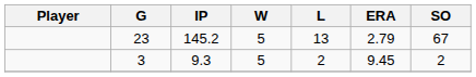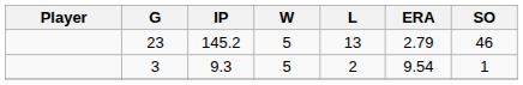 <table class="wikitable sortable">
 <tr>
 <th bgcolor="#DDDDFF" width="16%">Player</th>
 <th bgcolor="#DDDDFF" width="9%">G</th>
 <th bgcolor="#DDDDFF" width="9%">IP</th>
 <th bgcolor="#DDDDFF" width="9%">W</th>
 <th bgcolor="#DDDDFF" width="9%">L</th>
 <th bgcolor="#DDDDFF" width="9%">ERA</th>
 <th bgcolor="#DDDDFF" width="9%">SO</th>
 </tr>
 <tr align="center">
 <td></td>
 <td>23</td>
 <td>145.2</td>
 <td>5</td>
 <td>13</td>
 <td>2.79</td>
-<td>67</td>
+<td>46</td>
 </tr>
 <tr align="center">
 <td></td>
 <td>3</td>
 <td>9.3</td>
 <td>5</td>
 <td>2</td>
-<td>9.45</td>
-<td>2</td>
+<td>9.54</td>
+<td>1</td>
 </tr>
 <tr align="center">
 </tr>
 </table>
